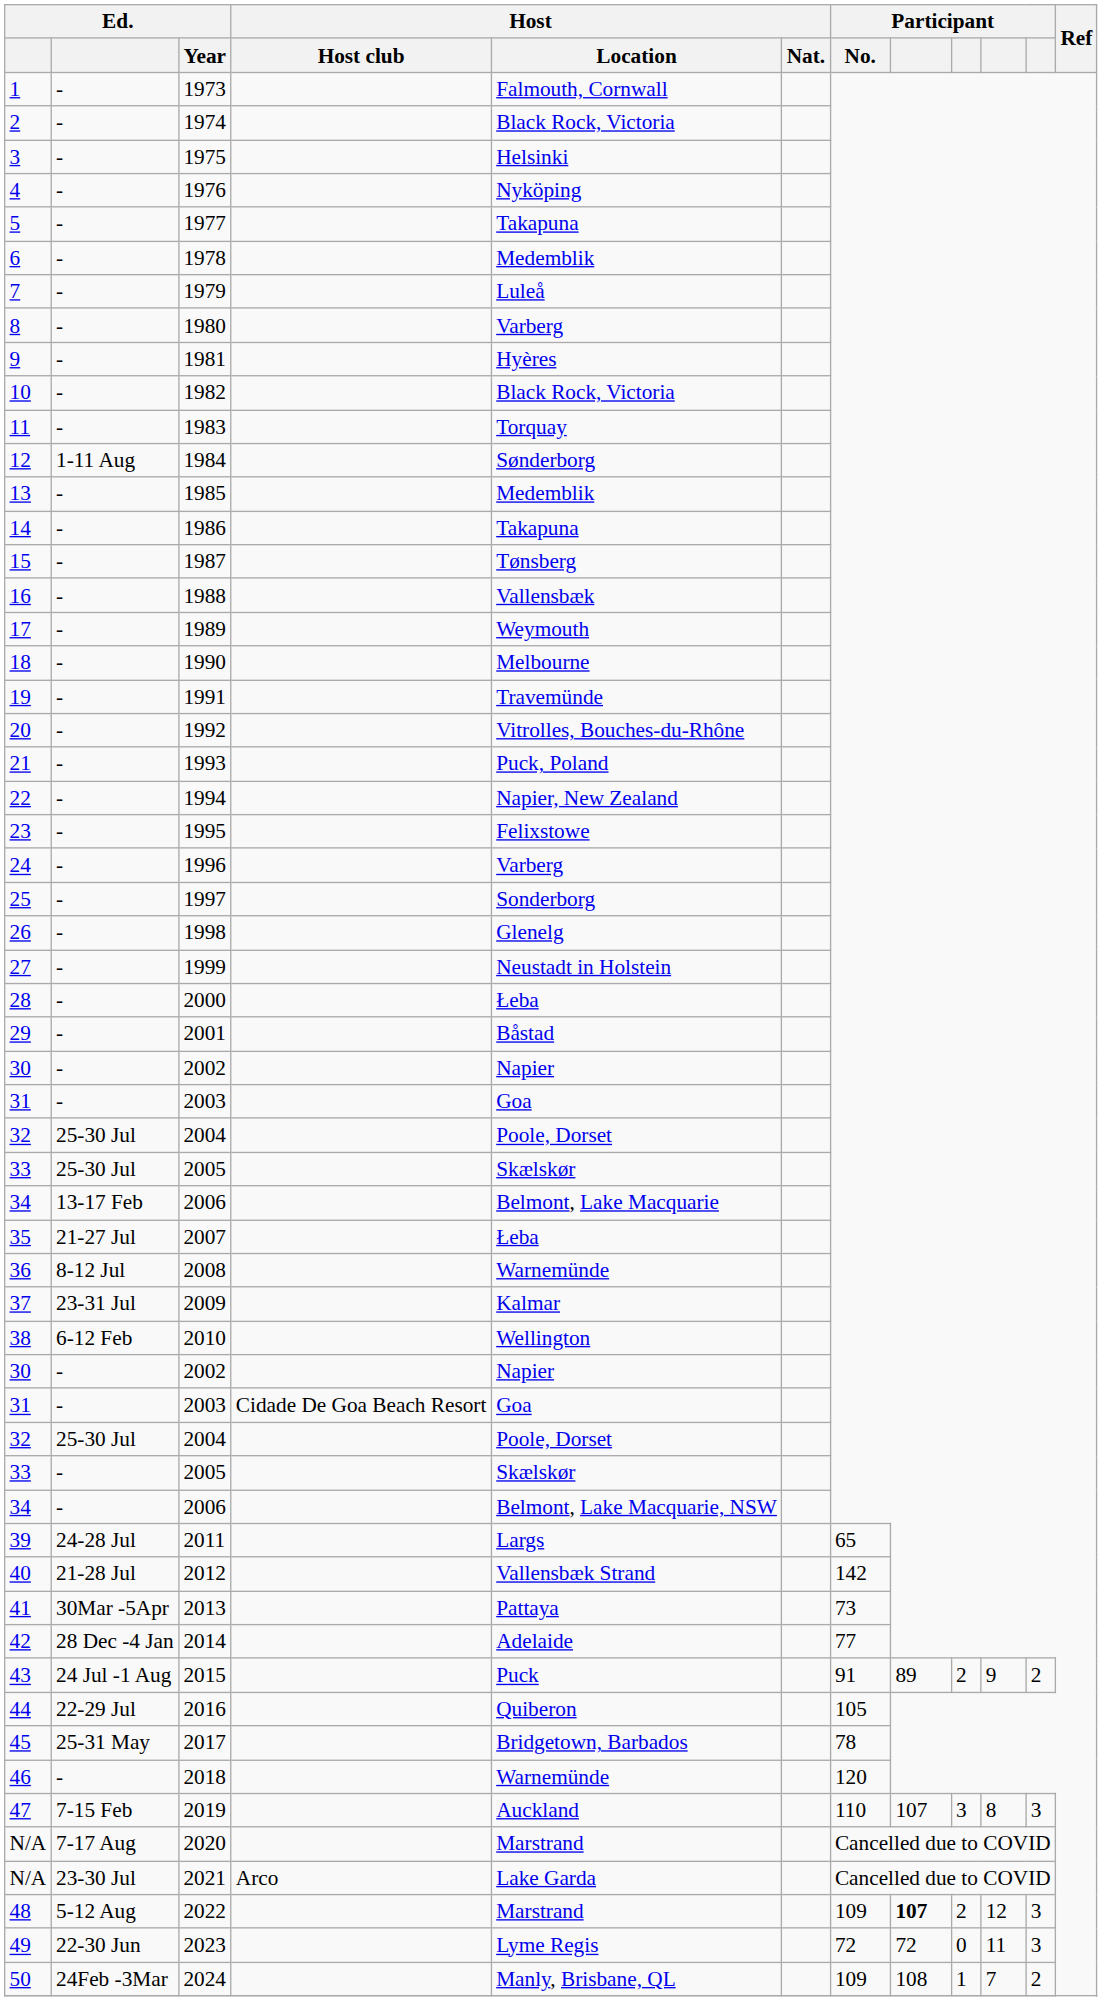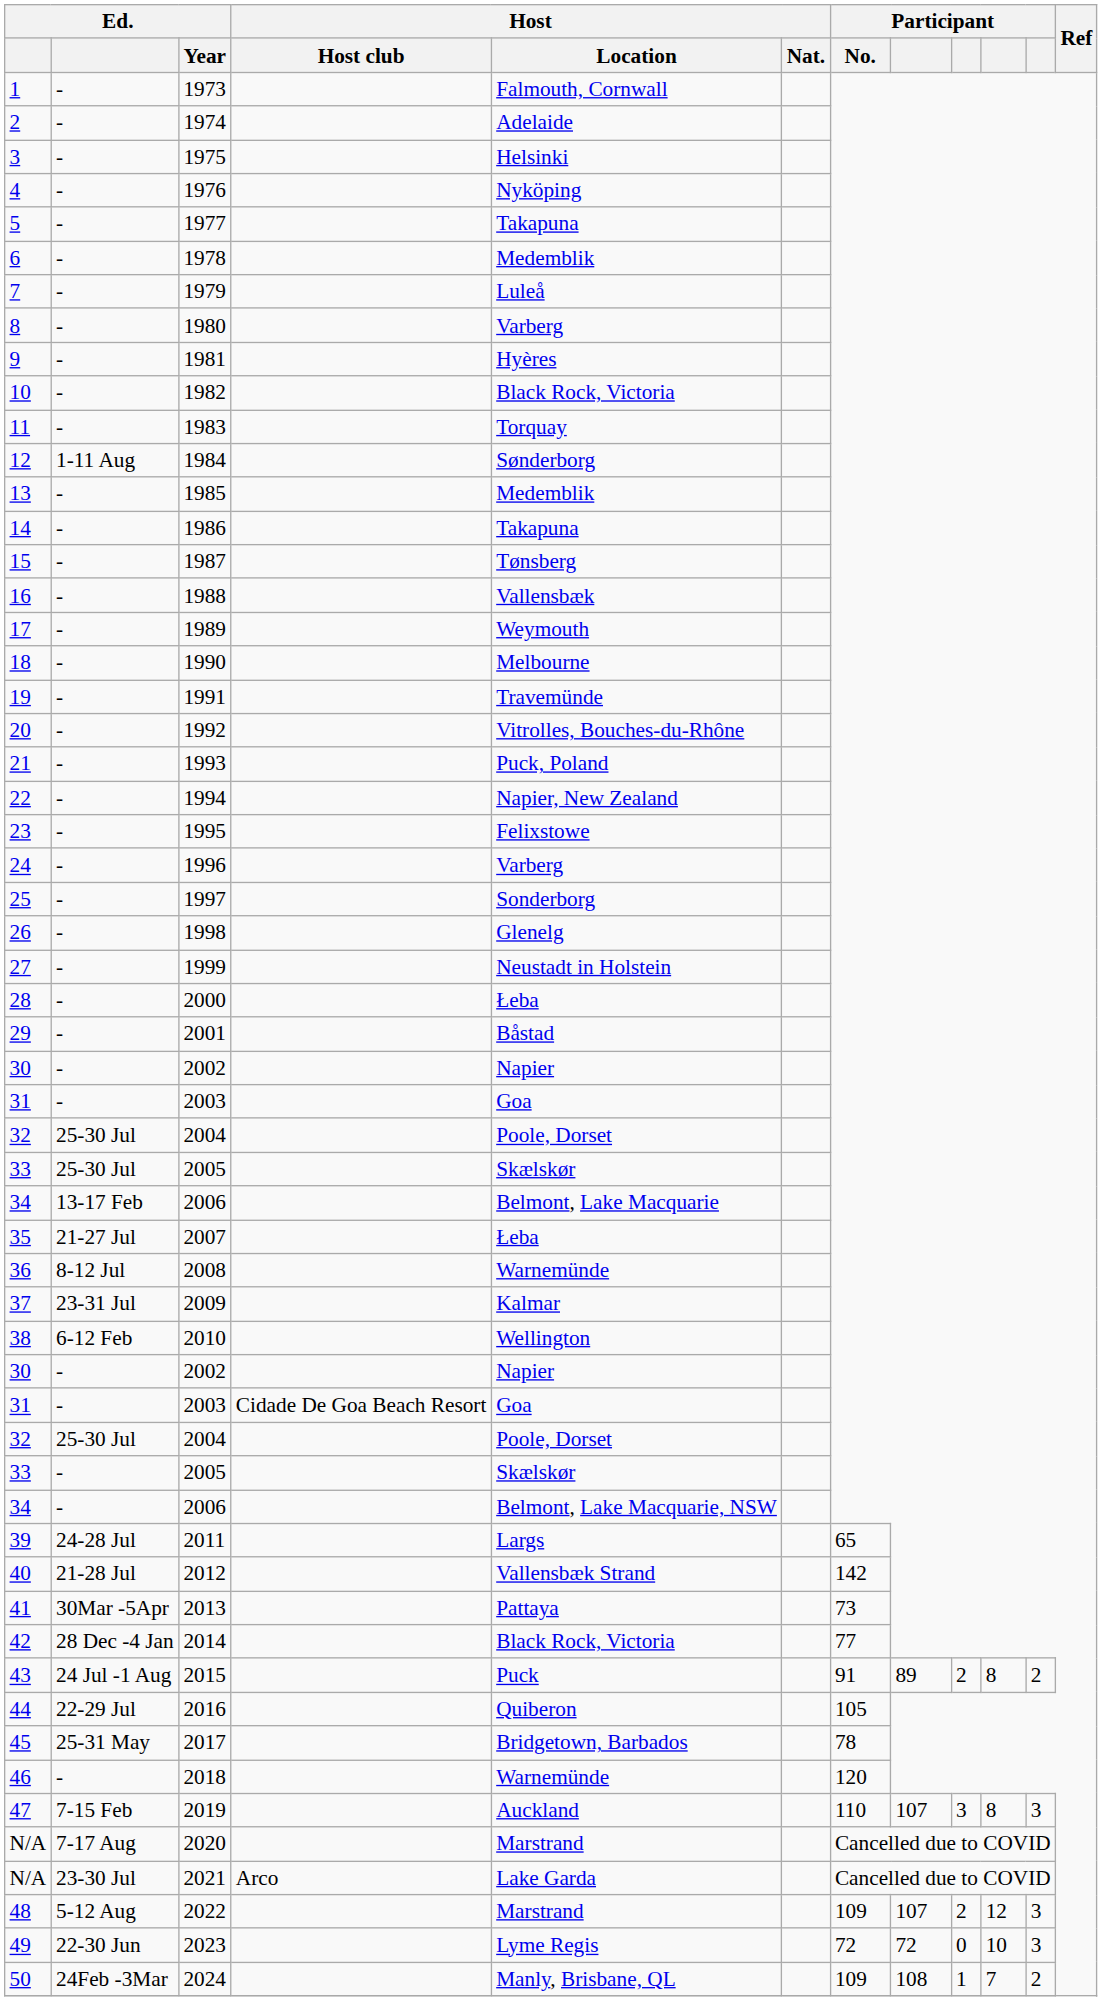 <table class="wikitable sortable">
 <tr>
 <th colspan=3>Ed.</th>
 <th colspan=3>Host</th>
 <th colspan=5>Participant</th>
 <th rowspan=2>Ref</th>
 </tr>
 <tr>
 <th></th>
 <th></th>
 <th>Year</th>
 <th>Host club</th>
 <th>Location</th>
 <th>Nat.</th>
 <th>No.</th>
 <th></th>
 <th></th>
 <th></th>
 <th></th>
 </tr>
 <tr>
 <td><a href='#'>1</a></td>
 <td>-</td>
 <td>1973</td>
 <td></td>
 <td><a href='#'>Falmouth, Cornwall</a></td>
 <td></td>
 </tr>
 <tr>
 <td><a href='#'>2</a></td>
 <td>-</td>
 <td>1974</td>
 <td></td>
-<td><a href='#'>Black Rock, Victoria</a></td>
+<td><a href='#'>Adelaide</a></td>
 <td></td>
 </tr>
 <tr>
 <td><a href='#'>3</a></td>
 <td>-</td>
 <td>1975</td>
 <td></td>
 <td><a href='#'>Helsinki</a></td>
 <td></td>
 </tr>
 <tr>
 <td><a href='#'>4</a></td>
 <td>-</td>
 <td>1976</td>
 <td></td>
 <td><a href='#'>Nyköping</a></td>
 <td></td>
 </tr>
 <tr>
 <td><a href='#'>5</a></td>
 <td>-</td>
 <td>1977</td>
 <td></td>
 <td><a href='#'>Takapuna</a></td>
 <td></td>
 </tr>
 <tr>
 <td><a href='#'>6</a></td>
 <td>-</td>
 <td>1978</td>
 <td></td>
 <td><a href='#'>Medemblik</a></td>
 <td></td>
 </tr>
 <tr>
 <td><a href='#'>7</a></td>
 <td>-</td>
 <td>1979</td>
 <td></td>
 <td><a href='#'>Luleå</a></td>
 <td></td>
 </tr>
 <tr>
 <td><a href='#'>8</a></td>
 <td>-</td>
 <td>1980</td>
 <td></td>
 <td><a href='#'>Varberg</a></td>
 <td></td>
 </tr>
 <tr>
 <td><a href='#'>9</a></td>
 <td>-</td>
 <td>1981</td>
 <td></td>
 <td><a href='#'>Hyères</a></td>
 <td></td>
 </tr>
 <tr>
 <td><a href='#'>10</a></td>
 <td>-</td>
 <td>1982</td>
 <td></td>
 <td><a href='#'>Black Rock, Victoria</a></td>
 <td></td>
 </tr>
 <tr>
 <td><a href='#'>11</a></td>
 <td>-</td>
 <td>1983</td>
 <td></td>
 <td><a href='#'>Torquay</a></td>
 <td></td>
 </tr>
 <tr>
 <td><a href='#'>12</a></td>
 <td>1-11 Aug</td>
 <td>1984</td>
 <td></td>
 <td><a href='#'>Sønderborg</a></td>
 <td></td>
 </tr>
 <tr>
 <td><a href='#'>13</a></td>
 <td>-</td>
 <td>1985</td>
 <td></td>
 <td><a href='#'>Medemblik</a></td>
 <td></td>
 </tr>
 <tr>
 <td><a href='#'>14</a></td>
 <td>-</td>
 <td>1986</td>
 <td></td>
 <td><a href='#'>Takapuna</a></td>
 <td></td>
 </tr>
 <tr>
 <td><a href='#'>15</a></td>
 <td>-</td>
 <td>1987</td>
 <td></td>
 <td><a href='#'>Tønsberg</a></td>
 <td></td>
 </tr>
 <tr>
 <td><a href='#'>16</a></td>
 <td>-</td>
 <td>1988</td>
 <td></td>
 <td><a href='#'>Vallensbæk</a></td>
 <td></td>
 </tr>
 <tr>
 <td><a href='#'>17</a></td>
 <td>-</td>
 <td>1989</td>
 <td></td>
 <td><a href='#'>Weymouth</a></td>
 <td></td>
 </tr>
 <tr>
 <td><a href='#'>18</a></td>
 <td>-</td>
 <td>1990</td>
 <td></td>
 <td><a href='#'>Melbourne</a></td>
 <td></td>
 </tr>
 <tr>
 <td><a href='#'>19</a></td>
 <td>-</td>
 <td>1991</td>
 <td></td>
 <td><a href='#'>Travemünde</a></td>
 <td></td>
 </tr>
 <tr>
 <td><a href='#'>20</a></td>
 <td>-</td>
 <td>1992</td>
 <td></td>
 <td><a href='#'>Vitrolles, Bouches-du-Rhône</a></td>
 <td></td>
 </tr>
 <tr>
 <td><a href='#'>21</a></td>
 <td>-</td>
 <td>1993</td>
 <td></td>
 <td><a href='#'>Puck, Poland</a></td>
 <td></td>
 </tr>
 <tr>
 <td><a href='#'>22</a></td>
 <td>-</td>
 <td>1994</td>
 <td></td>
 <td><a href='#'>Napier, New Zealand</a></td>
 <td></td>
 </tr>
 <tr>
 <td><a href='#'>23</a></td>
 <td>-</td>
 <td>1995</td>
 <td></td>
 <td><a href='#'>Felixstowe</a></td>
 <td></td>
 </tr>
 <tr>
 <td><a href='#'>24</a></td>
 <td>-</td>
 <td>1996</td>
 <td></td>
 <td><a href='#'>Varberg</a></td>
 <td></td>
 </tr>
 <tr>
 <td><a href='#'>25</a></td>
 <td>-</td>
 <td>1997</td>
 <td></td>
 <td><a href='#'>Sonderborg</a></td>
 <td></td>
 </tr>
 <tr>
 <td><a href='#'>26</a></td>
 <td>-</td>
 <td>1998</td>
 <td></td>
 <td><a href='#'>Glenelg</a></td>
 <td></td>
 </tr>
 <tr>
 <td><a href='#'>27</a></td>
 <td>-</td>
 <td>1999</td>
 <td></td>
 <td><a href='#'>Neustadt in Holstein</a></td>
 <td></td>
 </tr>
 <tr>
 <td><a href='#'>28</a></td>
 <td>-</td>
 <td>2000</td>
 <td></td>
 <td><a href='#'>Łeba</a></td>
 <td></td>
 </tr>
 <tr>
 <td><a href='#'>29</a></td>
 <td>-</td>
 <td>2001</td>
 <td></td>
 <td><a href='#'>Båstad</a></td>
 <td></td>
 </tr>
 <tr>
 <td><a href='#'>30</a></td>
 <td>-</td>
 <td>2002</td>
 <td></td>
 <td><a href='#'>Napier</a></td>
 <td></td>
 </tr>
 <tr>
 <td><a href='#'>31</a></td>
 <td>-</td>
 <td>2003</td>
 <td></td>
 <td><a href='#'>Goa</a></td>
 <td></td>
 </tr>
 <tr>
 <td><a href='#'>32</a></td>
 <td>25-30 Jul</td>
 <td>2004</td>
 <td></td>
 <td><a href='#'>Poole, Dorset</a></td>
 <td></td>
 </tr>
 <tr>
 <td><a href='#'>33</a></td>
 <td>25-30 Jul</td>
 <td>2005</td>
 <td></td>
 <td><a href='#'>Skælskør</a></td>
 <td></td>
 </tr>
 <tr>
 <td><a href='#'>34</a></td>
 <td>13-17 Feb</td>
 <td>2006</td>
 <td></td>
 <td><a href='#'>Belmont</a>, <a href='#'>Lake Macquarie</a></td>
 <td></td>
 </tr>
 <tr>
 <td><a href='#'>35</a></td>
 <td>21-27 Jul</td>
 <td>2007</td>
 <td></td>
 <td><a href='#'>Łeba</a></td>
 <td></td>
 </tr>
 <tr>
 <td><a href='#'>36</a></td>
 <td>8-12 Jul</td>
 <td>2008</td>
 <td></td>
 <td><a href='#'>Warnemünde</a></td>
 <td></td>
 </tr>
 <tr>
 <td><a href='#'>37</a></td>
 <td>23-31 Jul</td>
 <td>2009</td>
 <td></td>
 <td><a href='#'>Kalmar</a></td>
 <td></td>
 </tr>
 <tr>
 <td><a href='#'>38</a></td>
 <td>6-12 Feb</td>
 <td>2010</td>
 <td></td>
 <td><a href='#'>Wellington</a></td>
 <td></td>
 </tr>
 <tr>
 <td><a href='#'>30</a></td>
 <td>-</td>
 <td>2002</td>
 <td></td>
 <td><a href='#'>Napier</a></td>
 <td></td>
 </tr>
 <tr>
 <td><a href='#'>31</a></td>
 <td>-</td>
 <td>2003</td>
 <td>Cidade De Goa Beach Resort</td>
 <td><a href='#'>Goa</a></td>
 <td></td>
 </tr>
 <tr>
 <td><a href='#'>32</a></td>
 <td>25-30 Jul</td>
 <td>2004</td>
 <td></td>
 <td><a href='#'>Poole, Dorset</a></td>
 <td></td>
 </tr>
 <tr>
 <td><a href='#'>33</a></td>
 <td>-</td>
 <td>2005</td>
 <td></td>
 <td><a href='#'>Skælskør</a></td>
 <td></td>
 </tr>
 <tr>
 <td><a href='#'>34</a></td>
 <td>-</td>
 <td>2006</td>
 <td></td>
 <td><a href='#'>Belmont</a>, <a href='#'>Lake Macquarie, NSW</a></td>
 <td></td>
 </tr>
 <tr>
 <td><a href='#'>39</a></td>
 <td>24-28 Jul</td>
 <td>2011</td>
 <td></td>
 <td><a href='#'>Largs</a></td>
 <td></td>
 <td>65</td>
 </tr>
 <tr>
 <td><a href='#'>40</a></td>
 <td>21-28 Jul</td>
 <td>2012</td>
 <td></td>
 <td><a href='#'>Vallensbæk Strand</a></td>
 <td></td>
 <td>142</td>
 </tr>
 <tr>
 <td><a href='#'>41</a></td>
 <td>30Mar -5Apr</td>
 <td>2013</td>
 <td></td>
 <td><a href='#'>Pattaya</a></td>
 <td></td>
 <td>73</td>
 </tr>
 <tr>
 <td><a href='#'>42</a></td>
 <td>28 Dec -4 Jan</td>
 <td>2014</td>
 <td></td>
-<td><a href='#'>Adelaide</a></td>
+<td><a href='#'>Black Rock, Victoria</a></td>
 <td></td>
 <td>77</td>
 </tr>
 <tr>
 <td><a href='#'>43</a></td>
 <td>24 Jul -1 Aug</td>
 <td>2015</td>
 <td></td>
 <td><a href='#'>Puck</a></td>
 <td></td>
 <td>91</td>
 <td>89</td>
 <td>2</td>
-<td>9</td>
+<td>8</td>
 <td>2</td>
 </tr>
 <tr>
 <td><a href='#'>44</a></td>
 <td>22-29 Jul</td>
 <td>2016</td>
 <td></td>
 <td><a href='#'>Quiberon</a></td>
 <td></td>
 <td>105</td>
 </tr>
 <tr>
 <td><a href='#'>45</a></td>
 <td>25-31 May</td>
 <td>2017</td>
 <td></td>
 <td><a href='#'>Bridgetown, Barbados</a></td>
 <td></td>
 <td>78</td>
 </tr>
 <tr>
 <td><a href='#'>46</a></td>
 <td>-</td>
 <td>2018</td>
 <td></td>
 <td><a href='#'>Warnemünde</a></td>
 <td></td>
 <td>120</td>
 </tr>
 <tr>
 <td><a href='#'>47</a></td>
 <td>7-15 Feb</td>
 <td>2019</td>
 <td></td>
 <td><a href='#'>Auckland</a></td>
 <td></td>
 <td>110</td>
 <td>107</td>
 <td>3</td>
 <td>8</td>
 <td>3</td>
 </tr>
 <tr>
 <td>N/A</td>
 <td>7-17 Aug</td>
 <td>2020</td>
 <td></td>
 <td><a href='#'>Marstrand</a></td>
 <td></td>
 <td COLSPAN=5>Cancelled due to COVID</td>
 </tr>
 <tr>
 <td>N/A</td>
 <td>23-30 Jul</td>
 <td>2021</td>
 <td>Arco</td>
 <td><a href='#'>Lake Garda</a></td>
 <td></td>
 <td COLSPAN=5>Cancelled due to COVID</td>
 </tr>
 <tr>
 <td><a href='#'>48</a></td>
 <td>5-12 Aug</td>
 <td>2022</td>
 <td></td>
 <td><a href='#'>Marstrand</a></td>
 <td></td>
 <td>109</td>
-<td><strong>107</strong></td>
+<td>107</td>
 <td>2</td>
 <td>12</td>
 <td>3</td>
 </tr>
 <tr>
 <td><a href='#'>49</a></td>
 <td>22-30 Jun</td>
 <td>2023</td>
 <td></td>
 <td><a href='#'>Lyme Regis</a></td>
 <td></td>
 <td>72</td>
 <td>72</td>
 <td>0</td>
-<td>11</td>
+<td>10</td>
 <td>3</td>
 </tr>
 <tr>
 <td><a href='#'>50</a></td>
 <td>24Feb -3Mar</td>
 <td>2024</td>
 <td></td>
 <td><a href='#'>Manly</a>, <a href='#'>Brisbane, QL</a></td>
 <td></td>
 <td>109</td>
 <td>108</td>
 <td>1</td>
 <td>7</td>
 <td>2</td>
 </tr>
 <tr>
 </tr>
 </table>
